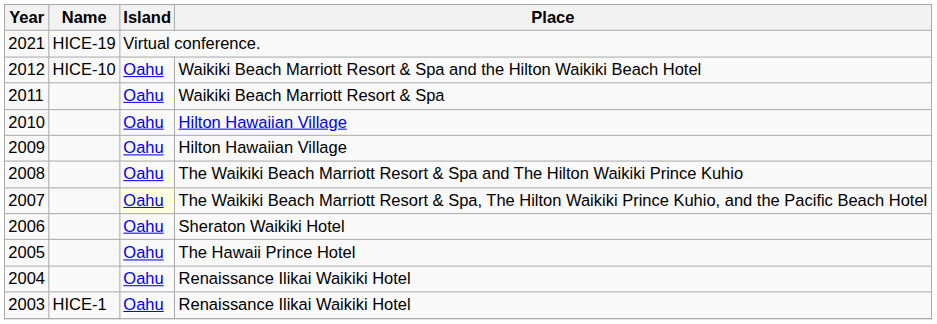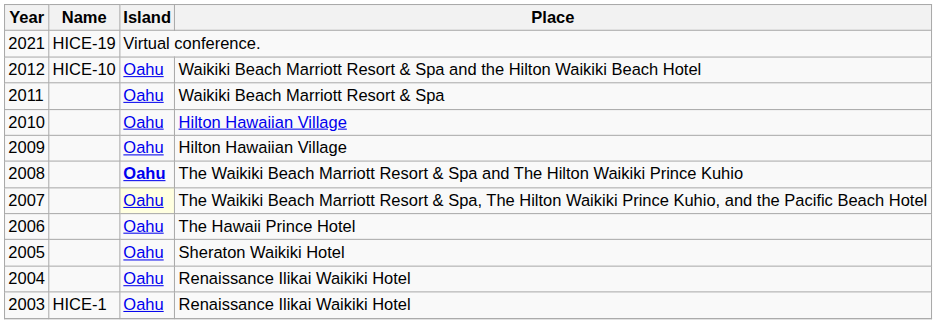 <table class="wikitable">
 <tr>
 <th>Year</th>
 <th>Name</th>
 <th>Island</th>
 <th>Place</th>
 </tr>
 <tr>
 <td>2021</td>
 <td>HICE-19</td>
 <td colspan=2>Virtual conference.</td>
 </tr>
 <tr>
 <td>2012</td>
 <td>HICE-10</td>
 <td><a href='#'>Oahu</a></td>
 <td>Waikiki Beach Marriott Resort & Spa and the Hilton Waikiki Beach Hotel</td>
 </tr>
 <tr>
 <td>2011</td>
 <td></td>
 <td><a href='#'>Oahu</a></td>
 <td>Waikiki Beach Marriott Resort & Spa</td>
 </tr>
 <tr>
 <td>2010</td>
 <td></td>
 <td><a href='#'>Oahu</a></td>
 <td><a href='#'>Hilton Hawaiian Village</a></td>
 </tr>
 <tr>
 <td>2009</td>
 <td></td>
 <td><a href='#'>Oahu</a></td>
 <td>Hilton Hawaiian Village</td>
 </tr>
 <tr>
 <td>2008</td>
 <td></td>
-<td><a href='#'>Oahu</a></td>
+<td><strong><a href='#'>Oahu</a></strong></td>
 <td>The Waikiki Beach Marriott Resort & Spa and The Hilton Waikiki Prince Kuhio</td>
 </tr>
 <tr>
 <td>2007</td>
 <td></td>
 <td style="background: lightyellow;"><a href='#'>Oahu</a></td>
 <td>The Waikiki Beach Marriott Resort & Spa, The Hilton Waikiki Prince Kuhio, and the Pacific Beach Hotel</td>
 </tr>
 <tr>
 <td>2006</td>
 <td></td>
 <td><a href='#'>Oahu</a></td>
-<td>Sheraton Waikiki Hotel</td>
+<td>The Hawaii Prince Hotel</td>
 </tr>
 <tr>
 <td>2005</td>
 <td></td>
 <td><a href='#'>Oahu</a></td>
-<td>The Hawaii Prince Hotel</td>
+<td>Sheraton Waikiki Hotel</td>
 </tr>
 <tr>
 <td>2004</td>
 <td></td>
 <td><a href='#'>Oahu</a></td>
 <td>Renaissance Ilikai Waikiki Hotel</td>
 </tr>
 <tr>
 <td>2003</td>
 <td>HICE-1</td>
 <td><a href='#'>Oahu</a></td>
 <td>Renaissance Ilikai Waikiki Hotel</td>
 </tr>
 <tr>
 </tr>
 </table>
